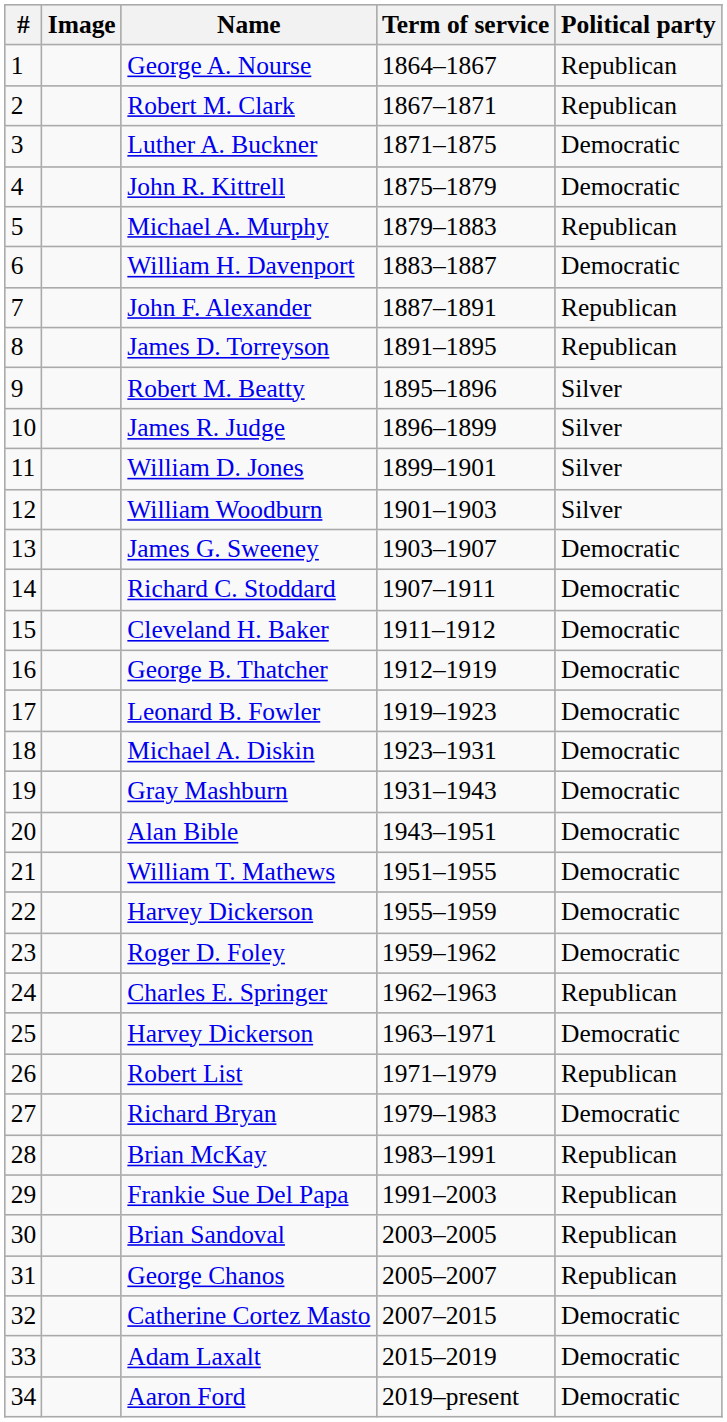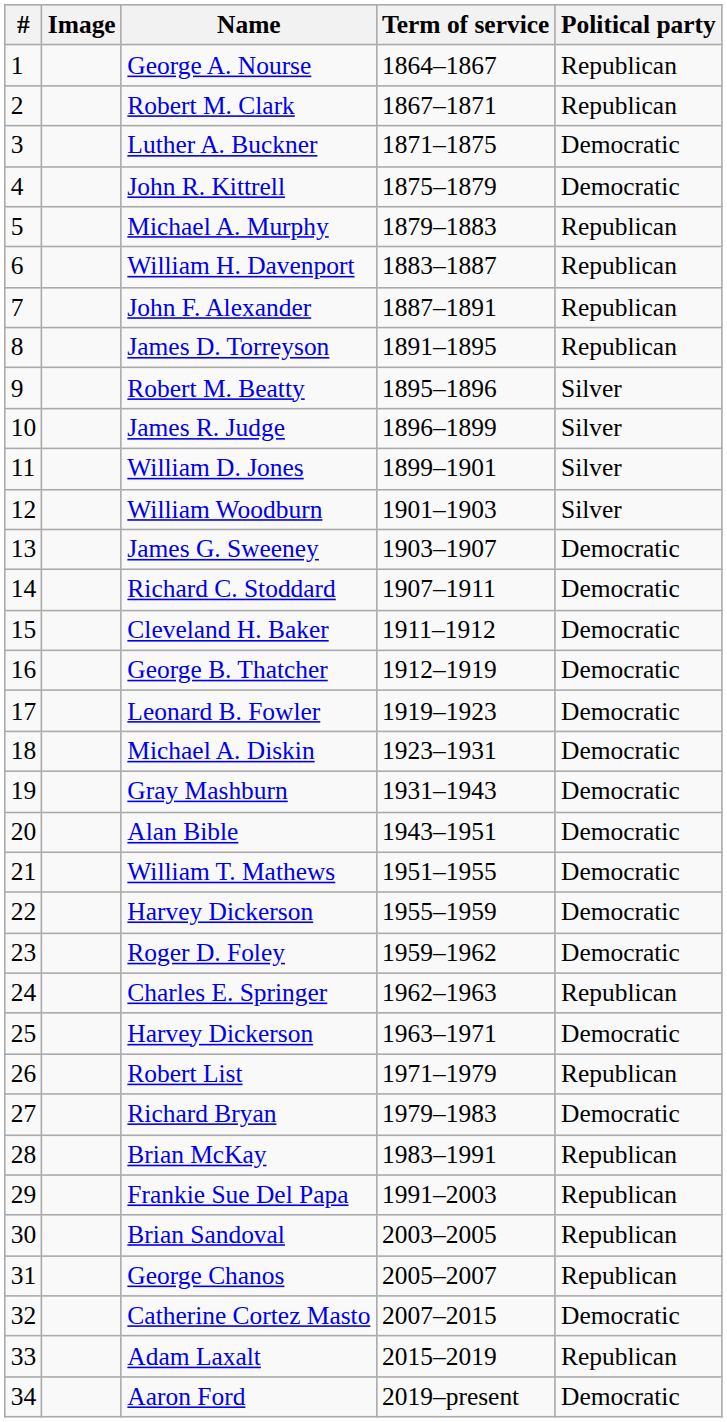 <table class="wikitable sortable">
 <tr>
 <th>#</th>
 <th>Image</th>
 <th>Name</th>
 <th>Term of service</th>
 <th>Political party</th>
 </tr>
 <tr>
 <td>1</td>
 <td></td>
 <td><a href='#'>George A. Nourse</a></td>
 <td>1864–1867</td>
 <td>Republican</td>
 </tr>
 <tr>
 <td>2</td>
 <td></td>
 <td><a href='#'>Robert M. Clark</a></td>
 <td>1867–1871</td>
 <td>Republican</td>
 </tr>
 <tr>
 <td>3</td>
 <td></td>
 <td><a href='#'>Luther A. Buckner</a></td>
 <td>1871–1875</td>
 <td>Democratic</td>
 </tr>
 <tr>
 <td>4</td>
 <td></td>
 <td><a href='#'>John R. Kittrell</a></td>
 <td>1875–1879</td>
 <td>Democratic</td>
 </tr>
 <tr>
 <td>5</td>
 <td></td>
 <td><a href='#'>Michael A. Murphy</a></td>
 <td>1879–1883</td>
 <td>Republican</td>
 </tr>
 <tr>
 <td>6</td>
 <td></td>
 <td><a href='#'>William H. Davenport</a></td>
 <td>1883–1887</td>
-<td>Democratic</td>
+<td>Republican</td>
 </tr>
 <tr>
 <td>7</td>
 <td></td>
 <td><a href='#'>John F. Alexander</a></td>
 <td>1887–1891</td>
 <td>Republican</td>
 </tr>
 <tr>
 <td>8</td>
 <td></td>
 <td><a href='#'>James D. Torreyson</a></td>
 <td>1891–1895</td>
 <td>Republican</td>
 </tr>
 <tr>
 <td>9</td>
 <td></td>
 <td><a href='#'>Robert M. Beatty</a></td>
 <td>1895–1896</td>
 <td>Silver</td>
 </tr>
 <tr>
 <td>10</td>
 <td></td>
 <td><a href='#'>James R. Judge</a></td>
 <td>1896–1899</td>
 <td>Silver</td>
 </tr>
 <tr>
 <td>11</td>
 <td></td>
 <td><a href='#'>William D. Jones</a></td>
 <td>1899–1901</td>
 <td>Silver</td>
 </tr>
 <tr>
 <td>12</td>
 <td></td>
 <td><a href='#'>William Woodburn</a></td>
 <td>1901–1903</td>
 <td>Silver</td>
 </tr>
 <tr>
 <td>13</td>
 <td></td>
 <td><a href='#'>James G. Sweeney</a></td>
 <td>1903–1907</td>
 <td>Democratic</td>
 </tr>
 <tr>
 <td>14</td>
 <td></td>
 <td><a href='#'>Richard C. Stoddard</a></td>
 <td>1907–1911</td>
 <td>Democratic</td>
 </tr>
 <tr>
 <td>15</td>
 <td></td>
 <td><a href='#'>Cleveland H. Baker</a></td>
 <td>1911–1912</td>
 <td>Democratic</td>
 </tr>
 <tr>
 <td>16</td>
 <td></td>
 <td><a href='#'>George B. Thatcher</a></td>
 <td>1912–1919</td>
 <td>Democratic</td>
 </tr>
 <tr>
 <td>17</td>
 <td></td>
 <td><a href='#'>Leonard B. Fowler</a></td>
 <td>1919–1923</td>
 <td>Democratic</td>
 </tr>
 <tr>
 <td>18</td>
 <td></td>
 <td><a href='#'>Michael A. Diskin</a></td>
 <td>1923–1931</td>
 <td>Democratic</td>
 </tr>
 <tr>
 <td>19</td>
 <td></td>
 <td><a href='#'>Gray Mashburn</a></td>
 <td>1931–1943</td>
 <td>Democratic</td>
 </tr>
 <tr>
 <td>20</td>
 <td></td>
 <td><a href='#'>Alan Bible</a></td>
 <td>1943–1951</td>
 <td>Democratic</td>
 </tr>
 <tr>
 <td>21</td>
 <td></td>
 <td><a href='#'>William T. Mathews</a></td>
 <td>1951–1955</td>
 <td>Democratic</td>
 </tr>
 <tr>
 <td>22</td>
 <td></td>
 <td><a href='#'>Harvey Dickerson</a></td>
 <td>1955–1959</td>
 <td>Democratic</td>
 </tr>
 <tr>
 <td>23</td>
 <td></td>
 <td><a href='#'>Roger D. Foley</a></td>
 <td>1959–1962</td>
 <td>Democratic</td>
 </tr>
 <tr>
 <td>24</td>
 <td></td>
 <td><a href='#'>Charles E. Springer</a></td>
 <td>1962–1963</td>
 <td>Republican</td>
 </tr>
 <tr>
 <td>25</td>
 <td></td>
 <td><a href='#'>Harvey Dickerson</a></td>
 <td>1963–1971</td>
 <td>Democratic</td>
 </tr>
 <tr>
 <td>26</td>
 <td></td>
 <td><a href='#'>Robert List</a></td>
 <td>1971–1979</td>
 <td>Republican</td>
 </tr>
 <tr>
 <td>27</td>
 <td></td>
 <td><a href='#'>Richard Bryan</a></td>
 <td>1979–1983</td>
 <td>Democratic</td>
 </tr>
 <tr>
 <td>28</td>
 <td></td>
 <td><a href='#'>Brian McKay</a></td>
 <td>1983–1991</td>
 <td>Republican</td>
 </tr>
 <tr>
 <td>29</td>
 <td></td>
 <td><a href='#'>Frankie Sue Del Papa</a></td>
 <td>1991–2003</td>
 <td>Republican</td>
 </tr>
 <tr>
 <td>30</td>
 <td></td>
 <td><a href='#'>Brian Sandoval</a></td>
 <td>2003–2005</td>
 <td>Republican</td>
 </tr>
 <tr>
 <td>31</td>
 <td></td>
 <td><a href='#'>George Chanos</a></td>
 <td>2005–2007</td>
 <td>Republican</td>
 </tr>
 <tr>
 <td>32</td>
 <td></td>
 <td><a href='#'>Catherine Cortez Masto</a></td>
 <td>2007–2015</td>
 <td>Democratic</td>
 </tr>
 <tr>
 <td>33</td>
 <td></td>
 <td><a href='#'>Adam Laxalt</a></td>
 <td>2015–2019</td>
-<td>Democratic</td>
+<td>Republican</td>
 </tr>
 <tr>
 <td>34</td>
 <td></td>
 <td><a href='#'>Aaron Ford</a></td>
 <td>2019–present</td>
 <td>Democratic</td>
 </tr>
 </table>
